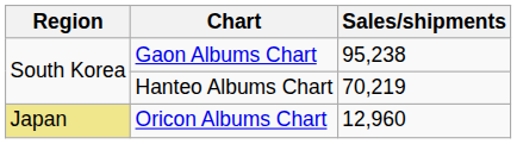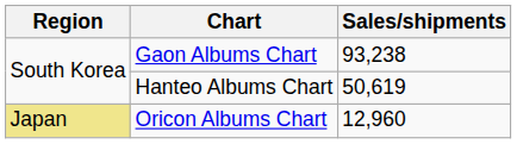 <table class="wikitable">
 <tr>
 <th>Region</th>
 <th>Chart</th>
 <th>Sales/shipments</th>
 </tr>
 <tr>
 <td rowspan="2">South Korea</td>
 <td><a href='#'>Gaon Albums Chart</a></td>
-<td>95,238</td>
+<td>93,238</td>
 </tr>
 <tr>
 <td>Hanteo Albums Chart</td>
-<td>70,219</td>
+<td>50,619</td>
 </tr>
 <tr>
 <td style="background: khaki;">Japan</td>
 <td><a href='#'>Oricon Albums Chart</a></td>
 <td>12,960</td>
 </tr>
 </table>
